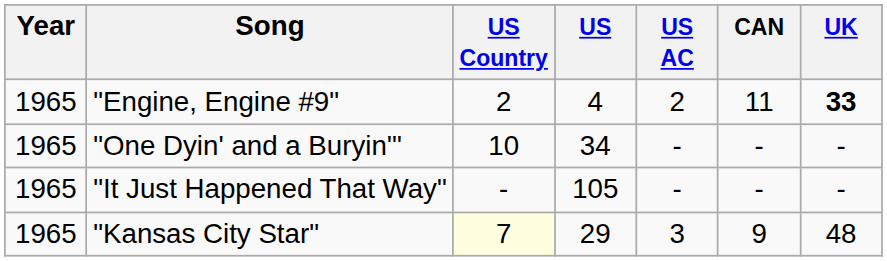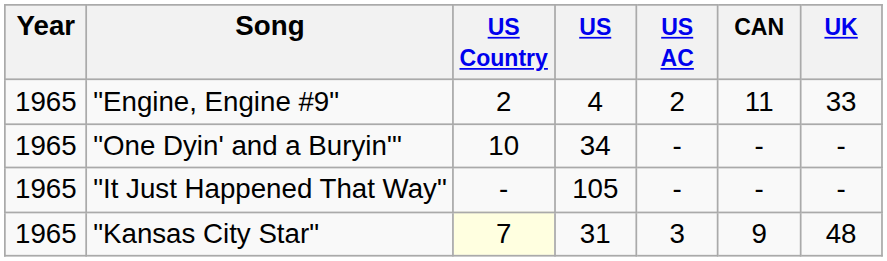 <table class="wikitable">
 <tr>
 <th align="center" valign="top" width="40">Year</th>
 <th align="left" valign="top">Song</th>
 <th align="center" valign="top" width="40"><small><a href='#'>US Country</a> </small></th>
 <th align="center" valign="top" width="40"><small><a href='#'>US</a></small></th>
 <th align="center" valign="top" width="40"><small><a href='#'>US AC</a> </small></th>
 <th align="center" valign="top" width="40"><small>CAN</small></th>
 <th align="center" valign="top" width="40"><small><a href='#'>UK</a> </small></th>
 </tr>
 <tr>
 <td align="center" valign="top">1965</td>
 <td align="left" valign="top">"Engine, Engine #9"</td>
 <td align="center" valign="top">2</td>
 <td align="center" valign="top">4</td>
 <td align="center" valign="top">2</td>
 <td align="center" valign="top">11</td>
-<td align="center" valign="top"><strong>33</strong></td>
+<td align="center" valign="top">33</td>
 </tr>
 <tr>
 <td align="center" valign="top">1965</td>
 <td align="left" valign="top">"One Dyin' and a Buryin'"</td>
 <td align="center" valign="top">10</td>
 <td align="center" valign="top">34</td>
 <td align="center" valign="top">-</td>
 <td align="center" valign="top">-</td>
 <td align="center" valign="top">-</td>
 </tr>
 <tr>
 <td align="center" valign="top">1965</td>
 <td align="left" valign="top">"It Just Happened That Way"</td>
 <td align="center" valign="top">-</td>
 <td align="center" valign="top">105</td>
 <td align="center" valign="top">-</td>
 <td align="center" valign="top">-</td>
 <td align="center" valign="top">-</td>
 </tr>
 <tr>
 <td align="center" valign="top">1965</td>
 <td align="left" valign="top">"Kansas City Star"</td>
 <td align="center" valign="top" style="background: lightyellow;">7</td>
-<td align="center" valign="top">29</td>
+<td align="center" valign="top">31</td>
 <td align="center" valign="top">3</td>
 <td align="center" valign="top">9</td>
 <td align="center" valign="top">48</td>
 </tr>
 </table>
